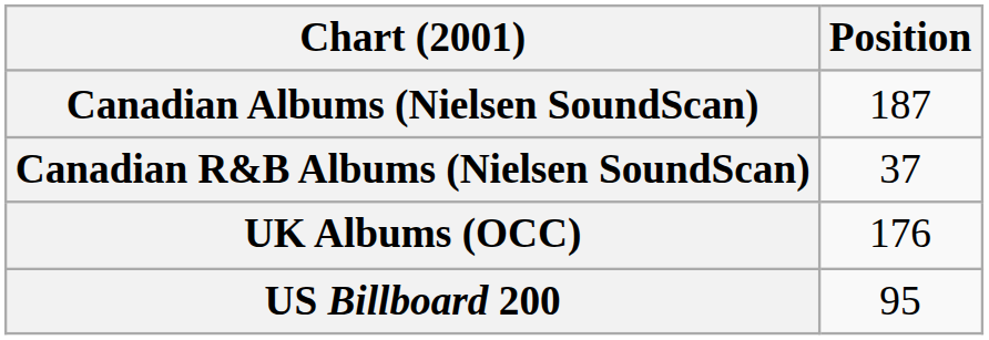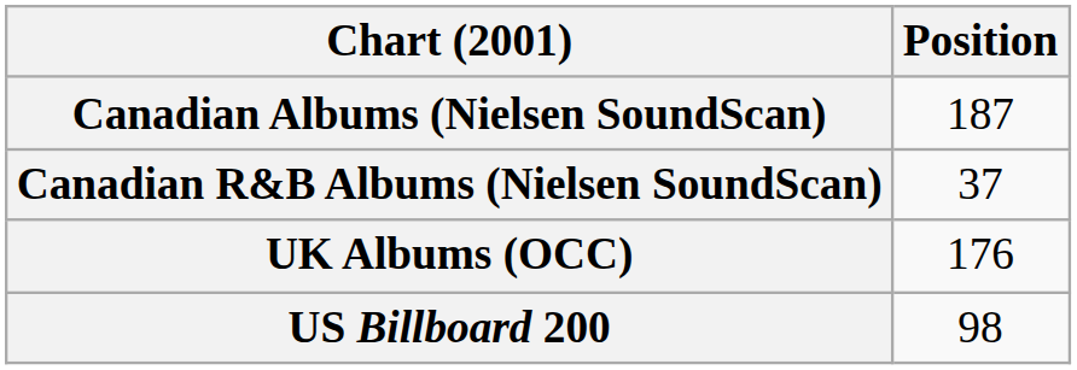 <table class="wikitable sortable plainrowheaders" style="text-align:center;">
 <tr>
 <th>Chart (2001)</th>
 <th>Position</th>
 </tr>
 <tr>
 <th scope="row">Canadian Albums (Nielsen SoundScan)</th>
 <td>187</td>
 </tr>
 <tr>
 <th scope="row">Canadian R&B Albums (Nielsen SoundScan)</th>
 <td>37</td>
 </tr>
 <tr>
 <th scope="row">UK Albums (OCC)</th>
 <td>176</td>
 </tr>
 <tr>
 <th scope="row">US <em>Billboard</em> 200</th>
-<td>95</td>
+<td>98</td>
 </tr>
 </table>
